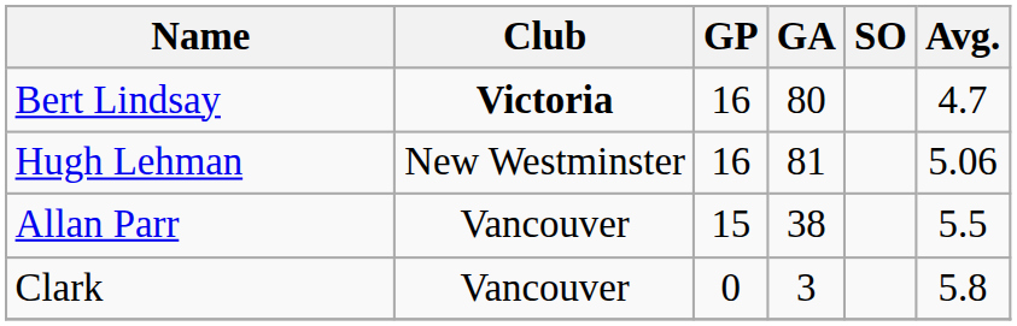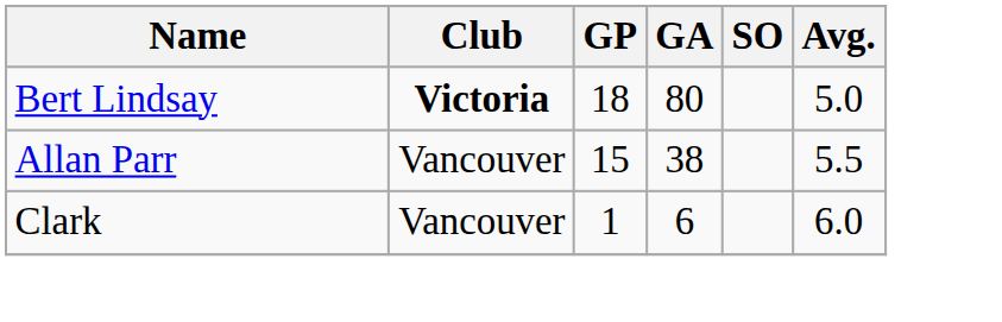 <table class="wikitable" style="text-align:center;">
 <tr>
 <th width=150>Name</th>
 <th>Club</th>
 <th>GP</th>
 <th>GA</th>
 <th>SO</th>
 <th>Avg.</th>
 </tr>
 <tr>
 <td align="left"><a href='#'>Bert Lindsay</a></td>
 <td><strong>Victoria</strong></td>
-<td>16</td>
+<td>18</td>
 <td>80</td>
 <td></td>
-<td>4.7</td>
-</tr>
-<tr>
-<td align="left"><a href='#'>Hugh Lehman</a></td>
-<td>New Westminster</td>
-<td>16</td>
-<td>81</td>
-<td></td>
-<td>5.06</td>
+<td>5.0</td>
 </tr>
 <tr>
 <td align="left"><a href='#'>Allan Parr</a></td>
 <td>Vancouver</td>
 <td>15</td>
 <td>38</td>
 <td></td>
 <td>5.5</td>
 </tr>
 <tr>
 <td align="left">Clark</td>
 <td>Vancouver</td>
-<td>0</td>
-<td>3</td>
+<td>1</td>
+<td>6</td>
 <td></td>
-<td>5.8</td>
+<td>6.0</td>
 </tr>
 <tr>
 </tr>
 </table>
